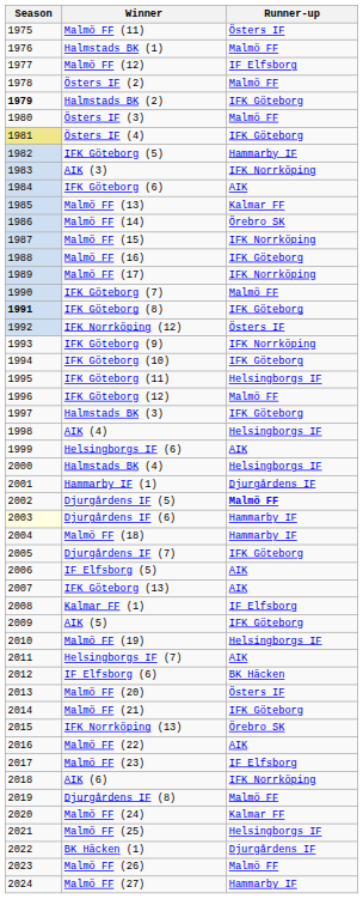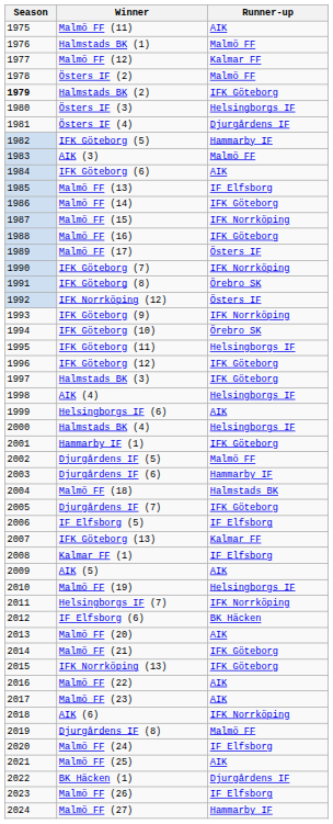 <table class="wikitable" style="width:400px; font-size:90%;">
 <tr>
 <th>Season</th>
 <th>Winner</th>
 <th>Runner-up</th>
 </tr>
 <tr>
 <td>1975</td>
 <td><a href='#'>Malmö FF</a> (11)</td>
-<td><a href='#'>Östers IF</a></td>
+<td><a href='#'>AIK</a></td>
 </tr>
 <tr>
 <td>1976</td>
 <td><a href='#'>Halmstads BK</a> (1)</td>
 <td><a href='#'>Malmö FF</a></td>
 </tr>
 <tr>
 <td>1977</td>
 <td><a href='#'>Malmö FF</a> (12)</td>
-<td><a href='#'>IF Elfsborg</a></td>
+<td><a href='#'>Kalmar FF</a></td>
 </tr>
 <tr>
 <td>1978</td>
 <td><a href='#'>Östers IF</a> (2)</td>
 <td><a href='#'>Malmö FF</a></td>
 </tr>
 <tr>
 <td><strong>1979</strong></td>
 <td><a href='#'>Halmstads BK</a> (2)</td>
 <td><a href='#'>IFK Göteborg</a></td>
 </tr>
 <tr>
 <td>1980</td>
 <td><a href='#'>Östers IF</a> (3)</td>
-<td><a href='#'>Malmö FF</a></td>
+<td><a href='#'>Helsingborgs IF</a></td>
 </tr>
 <tr>
-<td style="background: khaki;">1981</td>
+<td>1981</td>
 <td><a href='#'>Östers IF</a> (4)</td>
-<td><a href='#'>IFK Göteborg</a></td>
+<td><a href='#'>Djurgårdens IF</a></td>
 </tr>
 <tr>
 <td style="background:#cedff2;">1982</td>
 <td><a href='#'>IFK Göteborg</a> (5)</td>
 <td><a href='#'>Hammarby IF</a></td>
 </tr>
 <tr>
 <td style="background:#cedff2;">1983</td>
 <td><a href='#'>AIK</a> (3)</td>
-<td><a href='#'>IFK Norrköping</a></td>
+<td><a href='#'>Malmö FF</a></td>
 </tr>
 <tr>
 <td style="background:#cedff2;">1984</td>
 <td><a href='#'>IFK Göteborg</a> (6)</td>
 <td><a href='#'>AIK</a></td>
 </tr>
 <tr>
 <td style="background:#cedff2;">1985</td>
 <td><a href='#'>Malmö FF</a> (13)</td>
-<td><a href='#'>Kalmar FF</a></td>
+<td><a href='#'>IF Elfsborg</a></td>
 </tr>
 <tr>
 <td style="background:#cedff2;">1986</td>
 <td><a href='#'>Malmö FF</a> (14)</td>
-<td><a href='#'>Örebro SK</a></td>
+<td><a href='#'>IFK Göteborg</a></td>
 </tr>
 <tr>
 <td style="background:#cedff2;">1987</td>
 <td><a href='#'>Malmö FF</a> (15)</td>
 <td><a href='#'>IFK Norrköping</a></td>
 </tr>
 <tr>
 <td style="background:#cedff2;">1988</td>
 <td><a href='#'>Malmö FF</a> (16)</td>
 <td><a href='#'>IFK Göteborg</a></td>
 </tr>
 <tr>
 <td style="background:#cedff2;">1989</td>
 <td><a href='#'>Malmö FF</a> (17)</td>
-<td><a href='#'>IFK Norrköping</a></td>
+<td><a href='#'>Östers IF</a></td>
 </tr>
 <tr>
 <td style="background:#cedff2;">1990</td>
 <td><a href='#'>IFK Göteborg</a> (7)</td>
-<td><a href='#'>Malmö FF</a></td>
+<td><a href='#'>IFK Norrköping</a></td>
 </tr>
 <tr>
-<td style="background:#cedff2;"><strong>1991</strong></td>
+<td style="background:#cedff2;">1991</td>
 <td><a href='#'>IFK Göteborg</a> (8)</td>
-<td><a href='#'>IFK Göteborg</a></td>
+<td><a href='#'>Örebro SK</a></td>
 </tr>
 <tr>
 <td style="background:#cedff2;">1992</td>
 <td><a href='#'>IFK Norrköping</a> (12)</td>
 <td><a href='#'>Östers IF</a></td>
 </tr>
 <tr>
 <td>1993</td>
 <td><a href='#'>IFK Göteborg</a> (9)</td>
 <td><a href='#'>IFK Norrköping</a></td>
 </tr>
 <tr>
 <td>1994</td>
 <td><a href='#'>IFK Göteborg</a> (10)</td>
-<td><a href='#'>IFK Göteborg</a></td>
+<td><a href='#'>Örebro SK</a></td>
 </tr>
 <tr>
 <td>1995</td>
 <td><a href='#'>IFK Göteborg</a> (11)</td>
 <td><a href='#'>Helsingborgs IF</a></td>
 </tr>
 <tr>
 <td>1996</td>
 <td><a href='#'>IFK Göteborg</a> (12)</td>
-<td><a href='#'>Malmö FF</a></td>
+<td><a href='#'>IFK Göteborg</a></td>
 </tr>
 <tr>
 <td>1997</td>
 <td><a href='#'>Halmstads BK</a> (3)</td>
 <td><a href='#'>IFK Göteborg</a></td>
 </tr>
 <tr>
 <td>1998</td>
 <td><a href='#'>AIK</a> (4)</td>
 <td><a href='#'>Helsingborgs IF</a></td>
 </tr>
 <tr>
 <td>1999</td>
 <td><a href='#'>Helsingborgs IF</a> (6)</td>
 <td><a href='#'>AIK</a></td>
 </tr>
 <tr>
 <td>2000</td>
 <td><a href='#'>Halmstads BK</a> (4)</td>
 <td><a href='#'>Helsingborgs IF</a></td>
 </tr>
 <tr>
 <td>2001</td>
 <td><a href='#'>Hammarby IF</a> (1)</td>
-<td><a href='#'>Djurgårdens IF</a></td>
+<td><a href='#'>IFK Göteborg</a></td>
 </tr>
 <tr>
 <td>2002</td>
 <td><a href='#'>Djurgårdens IF</a> (5)</td>
-<td><strong><a href='#'>Malmö FF</a></strong></td>
+<td><a href='#'>Malmö FF</a></td>
 </tr>
 <tr>
-<td style="background: lightyellow;">2003</td>
+<td>2003</td>
 <td><a href='#'>Djurgårdens IF</a> (6)</td>
 <td><a href='#'>Hammarby IF</a></td>
 </tr>
 <tr>
 <td>2004</td>
 <td><a href='#'>Malmö FF</a> (18)</td>
-<td><a href='#'>Hammarby IF</a></td>
+<td><a href='#'>Halmstads BK</a></td>
 </tr>
 <tr>
 <td>2005</td>
 <td><a href='#'>Djurgårdens IF</a> (7)</td>
 <td><a href='#'>IFK Göteborg</a></td>
 </tr>
 <tr>
 <td>2006</td>
 <td><a href='#'>IF Elfsborg</a> (5)</td>
-<td><a href='#'>AIK</a></td>
+<td><a href='#'>IF Elfsborg</a></td>
 </tr>
 <tr>
 <td>2007</td>
 <td><a href='#'>IFK Göteborg</a> (13)</td>
-<td><a href='#'>AIK</a></td>
+<td><a href='#'>Kalmar FF</a></td>
 </tr>
 <tr>
 <td>2008</td>
 <td><a href='#'>Kalmar FF</a> (1)</td>
 <td><a href='#'>IF Elfsborg</a></td>
 </tr>
 <tr>
 <td>2009</td>
 <td><a href='#'>AIK</a> (5)</td>
-<td><a href='#'>IFK Göteborg</a></td>
+<td><a href='#'>AIK</a></td>
 </tr>
 <tr>
 <td>2010</td>
 <td><a href='#'>Malmö FF</a> (19)</td>
 <td><a href='#'>Helsingborgs IF</a></td>
 </tr>
 <tr>
 <td>2011</td>
 <td><a href='#'>Helsingborgs IF</a> (7)</td>
-<td><a href='#'>AIK</a></td>
+<td><a href='#'>IFK Norrköping</a></td>
 </tr>
 <tr>
 <td>2012</td>
 <td><a href='#'>IF Elfsborg</a> (6)</td>
 <td><a href='#'>BK Häcken</a></td>
 </tr>
 <tr>
 <td>2013</td>
 <td><a href='#'>Malmö FF</a> (20)</td>
-<td><a href='#'>Östers IF</a></td>
+<td><a href='#'>AIK</a></td>
 </tr>
 <tr>
 <td>2014</td>
 <td><a href='#'>Malmö FF</a> (21)</td>
 <td><a href='#'>IFK Göteborg</a></td>
 </tr>
 <tr>
 <td>2015</td>
 <td><a href='#'>IFK Norrköping</a> (13)</td>
-<td><a href='#'>Örebro SK</a></td>
+<td><a href='#'>IFK Göteborg</a></td>
 </tr>
 <tr>
 <td>2016</td>
 <td><a href='#'>Malmö FF</a> (22)</td>
 <td><a href='#'>AIK</a></td>
 </tr>
 <tr>
 <td>2017</td>
 <td><a href='#'>Malmö FF</a> (23)</td>
-<td><a href='#'>IF Elfsborg</a></td>
+<td><a href='#'>AIK</a></td>
 </tr>
 <tr>
 <td>2018</td>
 <td><a href='#'>AIK</a> (6)</td>
 <td><a href='#'>IFK Norrköping</a></td>
 </tr>
 <tr>
 <td>2019</td>
 <td><a href='#'>Djurgårdens IF</a> (8)</td>
 <td><a href='#'>Malmö FF</a></td>
 </tr>
 <tr>
 <td>2020</td>
 <td><a href='#'>Malmö FF</a> (24)</td>
-<td><a href='#'>Kalmar FF</a></td>
+<td><a href='#'>IF Elfsborg</a></td>
 </tr>
 <tr>
 <td>2021</td>
 <td><a href='#'>Malmö FF</a> (25)</td>
-<td><a href='#'>Helsingborgs IF</a></td>
+<td><a href='#'>AIK</a></td>
 </tr>
 <tr>
 <td>2022</td>
 <td><a href='#'>BK Häcken</a> (1)</td>
 <td><a href='#'>Djurgårdens IF</a></td>
 </tr>
 <tr>
 <td>2023</td>
 <td><a href='#'>Malmö FF</a> (26)</td>
-<td><a href='#'>Malmö FF</a></td>
+<td><a href='#'>IF Elfsborg</a></td>
 </tr>
 <tr>
 <td>2024</td>
 <td><a href='#'>Malmö FF</a> (27)</td>
 <td><a href='#'>Hammarby IF</a></td>
 </tr>
 </table>
